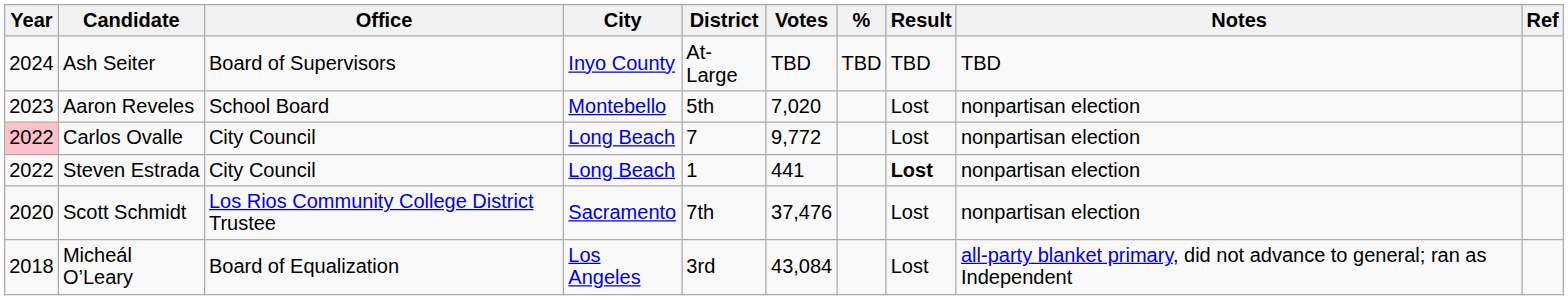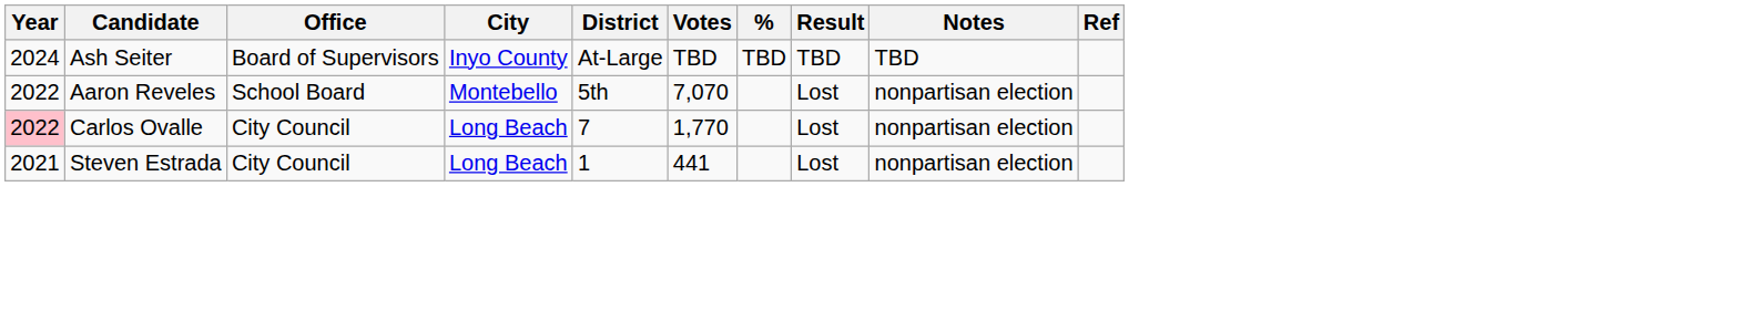 <table class="wikitable sortable" style="font-size:100%">
 <tr>
 <th>Year</th>
 <th>Candidate</th>
 <th>Office</th>
 <th>City</th>
 <th>District</th>
 <th>Votes</th>
 <th>%</th>
 <th>Result</th>
 <th>Notes</th>
 <th>Ref</th>
 </tr>
 <tr>
 <td>2024</td>
 <td>Ash Seiter</td>
 <td>Board of Supervisors</td>
 <td><a href='#'>Inyo County</a></td>
 <td>At-Large</td>
 <td>TBD</td>
 <td>TBD</td>
 <td>TBD</td>
 <td>TBD</td>
 <td></td>
 </tr>
 <tr>
-<td>2023</td>
+<td>2022</td>
 <td>Aaron Reveles</td>
 <td>School Board</td>
 <td><a href='#'>Montebello</a></td>
 <td>5th</td>
-<td>7,020</td>
+<td>7,070</td>
 <td></td>
 <td> Lost</td>
 <td>nonpartisan election</td>
 <td></td>
 </tr>
 <tr>
 <td style="background: pink;">2022</td>
 <td>Carlos Ovalle</td>
 <td>City Council</td>
 <td><a href='#'>Long Beach</a></td>
 <td>7</td>
-<td>9,772</td>
+<td>1,770</td>
 <td></td>
 <td> Lost</td>
 <td>nonpartisan election</td>
 <td></td>
 </tr>
 <tr>
-<td>2022</td>
+<td>2021</td>
 <td>Steven Estrada</td>
 <td>City Council</td>
 <td><a href='#'>Long Beach</a></td>
 <td>1</td>
 <td>441</td>
 <td></td>
-<td><strong> Lost</strong></td>
-<td>nonpartisan election</td>
-<td></td>
-</tr>
-<tr>
-<td>2020</td>
-<td>Scott Schmidt</td>
-<td><a href='#'>Los Rios Community College District</a> Trustee</td>
-<td><a href='#'>Sacramento</a></td>
-<td>7th</td>
-<td>37,476</td>
-<td></td>
 <td> Lost</td>
 <td>nonpartisan election</td>
 <td></td>
 </tr>
-<tr>
-<td>2018</td>
-<td>Micheál O’Leary</td>
-<td>Board of Equalization</td>
-<td><a href='#'>Los Angeles</a></td>
-<td>3rd</td>
-<td>43,084</td>
-<td></td>
-<td> Lost</td>
-<td><a href='#'>all-party blanket primary</a>, did not advance to general; ran as Independent</td>
-<td></td>
-</tr>
 </table>
